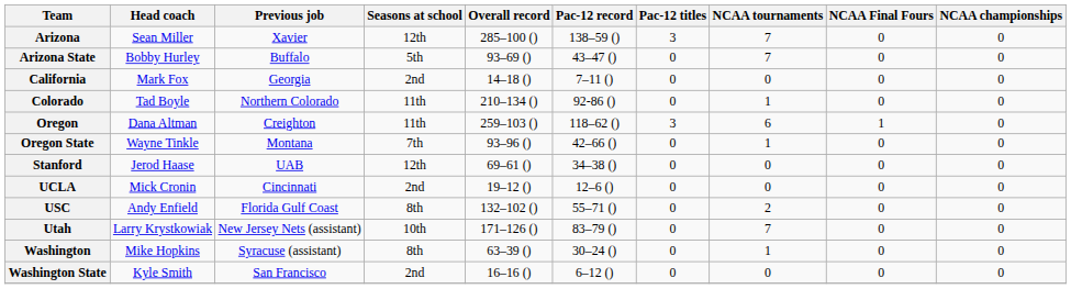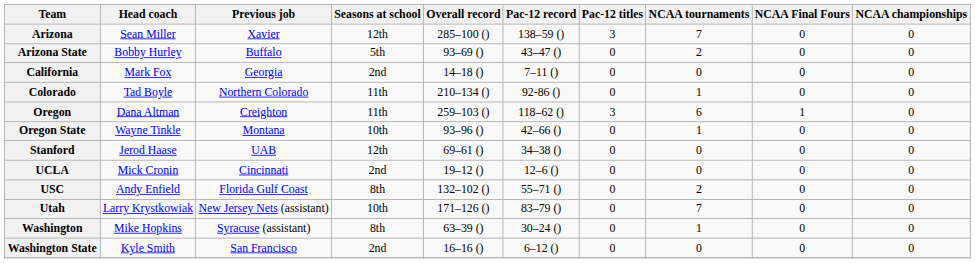 <table class="wikitable sortable" style="text-align: center;font-size:90%;">
 <tr>
 <th width="110">Team</th>
 <th>Head coach</th>
 <th>Previous job</th>
 <th>Seasons at school</th>
 <th>Overall record</th>
 <th>Pac-12 record</th>
 <th>Pac-12 titles</th>
 <th>NCAA tournaments</th>
 <th>NCAA Final Fours</th>
 <th>NCAA championships</th>
 </tr>
 <tr>
 <th style=>Arizona</th>
 <td><a href='#'>Sean Miller</a></td>
 <td><a href='#'>Xavier</a></td>
 <td>12th</td>
 <td>285–100 ()</td>
 <td>138–59 ()</td>
 <td>3</td>
 <td>7</td>
 <td>0</td>
 <td>0</td>
 </tr>
 <tr>
 <th style=>Arizona State</th>
 <td><a href='#'>Bobby Hurley</a></td>
 <td><a href='#'>Buffalo</a></td>
 <td>5th</td>
 <td>93–69 ()</td>
 <td>43–47 ()</td>
 <td>0</td>
-<td>7</td>
+<td>2</td>
 <td>0</td>
 <td>0</td>
 </tr>
 <tr>
 <th style=>California</th>
 <td><a href='#'>Mark Fox</a></td>
 <td><a href='#'>Georgia</a></td>
 <td>2nd</td>
 <td>14–18 ()</td>
 <td>7–11  ()</td>
 <td>0</td>
 <td>0</td>
 <td>0</td>
 <td>0</td>
 </tr>
 <tr>
 <th style=>Colorado</th>
 <td><a href='#'>Tad Boyle</a></td>
 <td><a href='#'>Northern Colorado</a></td>
 <td>11th</td>
 <td>210–134 ()</td>
 <td>92-86 ()</td>
 <td>0</td>
 <td>1</td>
 <td>0</td>
 <td>0</td>
 </tr>
 <tr>
 <th style=>Oregon</th>
 <td><a href='#'>Dana Altman</a></td>
 <td><a href='#'>Creighton</a></td>
 <td>11th</td>
 <td>259–103 ()</td>
 <td>118–62 ()</td>
 <td>3</td>
 <td>6</td>
 <td>1</td>
 <td>0</td>
 </tr>
 <tr>
 <th style=>Oregon State</th>
 <td><a href='#'>Wayne Tinkle</a></td>
 <td><a href='#'>Montana</a></td>
-<td>7th</td>
+<td>10th</td>
 <td>93–96 ()</td>
 <td>42–66 ()</td>
 <td>0</td>
 <td>1</td>
 <td>0</td>
 <td>0</td>
 </tr>
 <tr>
 <th style=>Stanford</th>
 <td><a href='#'>Jerod Haase</a></td>
 <td><a href='#'>UAB</a></td>
 <td>12th</td>
 <td>69–61 ()</td>
 <td>34–38 ()</td>
 <td>0</td>
 <td>0</td>
 <td>0</td>
 <td>0</td>
 </tr>
 <tr>
 <th style=>UCLA</th>
 <td><a href='#'>Mick Cronin</a></td>
 <td><a href='#'>Cincinnati</a></td>
 <td>2nd</td>
 <td>19–12 ()</td>
 <td>12–6  ()</td>
 <td>0</td>
 <td>0</td>
 <td>0</td>
 <td>0</td>
 </tr>
 <tr>
 <th style=>USC</th>
 <td><a href='#'>Andy Enfield</a></td>
 <td><a href='#'>Florida Gulf Coast</a></td>
 <td>8th</td>
 <td>132–102 ()</td>
 <td>55–71 ()</td>
 <td>0</td>
 <td>2</td>
 <td>0</td>
 <td>0</td>
 </tr>
 <tr>
 <th style=>Utah</th>
 <td><a href='#'>Larry Krystkowiak</a></td>
 <td><a href='#'>New Jersey Nets</a> (assistant)</td>
 <td>10th</td>
 <td>171–126 ()</td>
 <td>83–79  ()</td>
 <td>0</td>
 <td>7</td>
 <td>0</td>
 <td>0</td>
 </tr>
 <tr>
 <th style=>Washington</th>
 <td><a href='#'>Mike Hopkins</a></td>
 <td><a href='#'>Syracuse</a> (assistant)</td>
 <td>8th</td>
 <td>63–39 ()</td>
 <td>30–24  ()</td>
 <td>0</td>
 <td>1</td>
 <td>0</td>
 <td>0</td>
 </tr>
 <tr>
 <th style=>Washington State</th>
 <td><a href='#'>Kyle Smith</a></td>
 <td><a href='#'>San Francisco</a></td>
 <td>2nd</td>
 <td>16–16 ()</td>
 <td>6–12  ()</td>
 <td>0</td>
 <td>0</td>
 <td>0</td>
 <td>0</td>
 </tr>
 <tr>
 </tr>
 </table>
